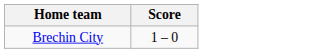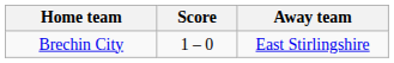 <table class="wikitable" style="text-align: center">
 <tr>
 <th width=140>Home team</th>
 <th width=70>Score</th>
+<th width=140>Away team</th>
 </tr>
 <tr>
 <td><a href='#'>Brechin City</a></td>
 <td>1 – 0</td>
+<td><a href='#'>East Stirlingshire</a></td>
 </tr>
 </table>
